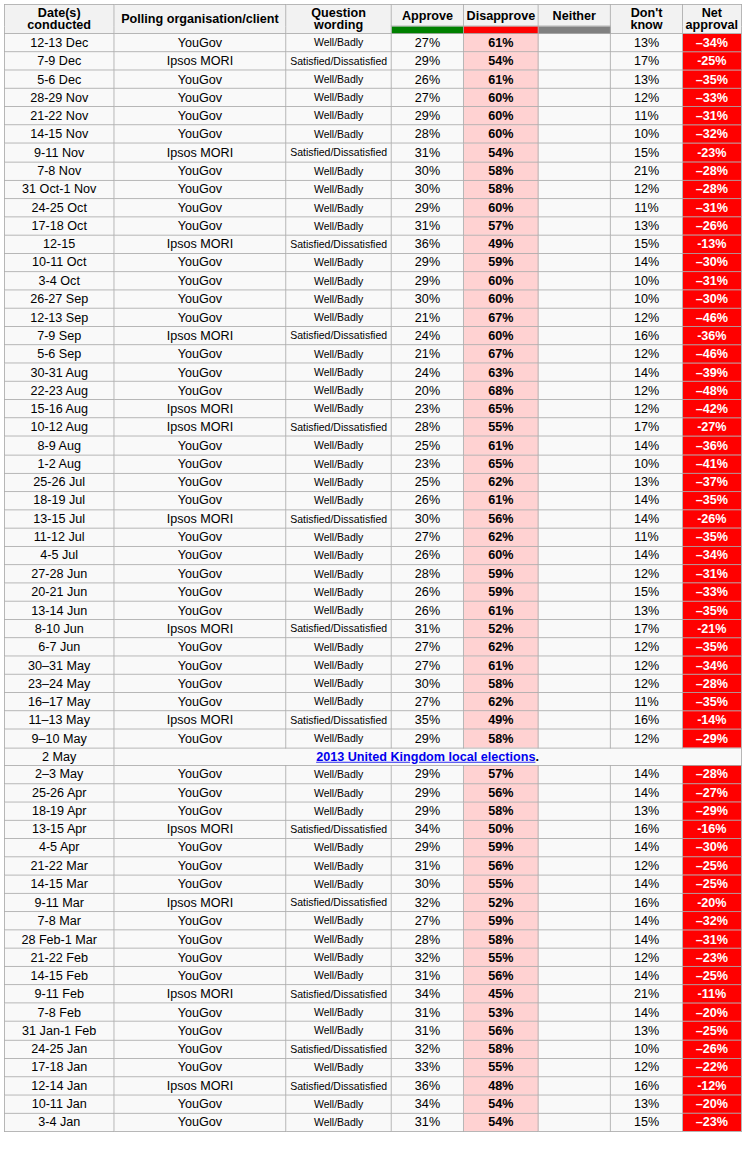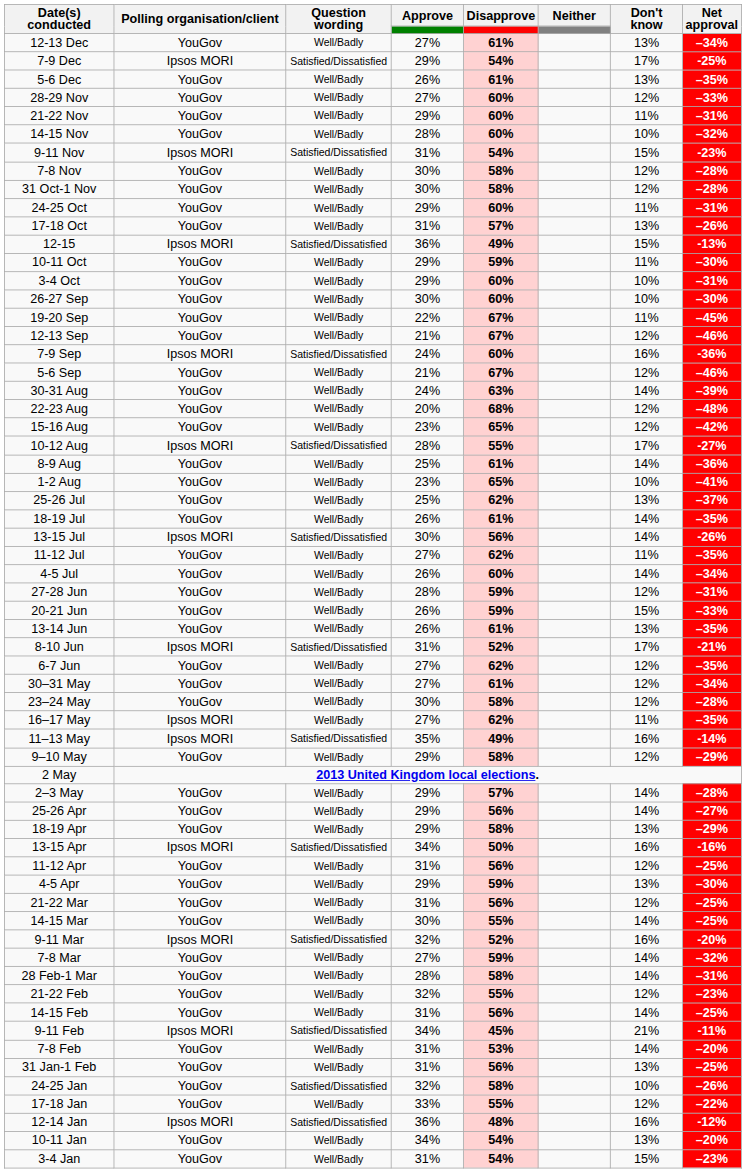 <table class="wikitable collapsible sortable" style="text-align:center;font-size:95%;line-height:14px;">
 <tr>
 <th style="width:125px;" rowspan="2">Date(s)<br>conducted</th>
 <th style="width:200px;" rowspan="2">Polling organisation/client</th>
 <th style="width:120px;" rowspan="2">Question<br>wording</th>
 <th class="unsortable" style="width:80px;">Approve</th>
 <th class="unsortable" style="width: 80px;">Disapprove</th>
 <th class="unsortable" style="width:80px;">Neither</th>
 <th class="unsortable" style="width:80px;" rowspan="2">Don't know</th>
 <th class="unsortable" style="width:20px;" rowspan="2">Net approval</th>
 </tr>
 <tr>
 <th class="unsortable" style="background:green;width:60px;"></th>
 <th class="unsortable" style="background:red;width:60px;"></th>
 <th class="unsortable" style="background:grey;width:60px;"></th>
 </tr>
 <tr>
 <td>12-13 Dec</td>
 <td>YouGov</td>
 <td><small>Well/Badly</small></td>
 <td>27%</td>
 <td style="background:#FFD2D2"><strong>61%</strong></td>
 <td></td>
 <td>13%</td>
 <td style="background:red;color:white;"><strong>–34%</strong></td>
 </tr>
 <tr>
 <td>7-9 Dec</td>
 <td>Ipsos MORI</td>
 <td><small>Satisfied/Dissatisfied</small></td>
 <td>29%</td>
 <td style="background:#FFD2D2"><strong>54%</strong></td>
 <td></td>
 <td>17%</td>
 <td style="background:red;color:white;"><strong>-25%</strong></td>
 </tr>
 <tr>
 <td>5-6 Dec</td>
 <td>YouGov</td>
 <td><small>Well/Badly</small></td>
 <td>26%</td>
 <td style="background:#FFD2D2"><strong>61%</strong></td>
 <td></td>
 <td>13%</td>
 <td style="background:red;color:white;"><strong>–35%</strong></td>
 </tr>
 <tr>
 <td>28-29 Nov</td>
 <td>YouGov</td>
 <td><small>Well/Badly</small></td>
 <td>27%</td>
 <td style="background:#FFD2D2"><strong>60%</strong></td>
 <td></td>
 <td>12%</td>
 <td style="background:red;color:white;"><strong>–33%</strong></td>
 </tr>
 <tr>
 <td>21-22 Nov</td>
 <td>YouGov</td>
 <td><small>Well/Badly</small></td>
 <td>29%</td>
 <td style="background:#FFD2D2"><strong>60%</strong></td>
 <td></td>
 <td>11%</td>
 <td style="background:red;color:white;"><strong>–31%</strong></td>
 </tr>
 <tr>
 <td>14-15 Nov</td>
 <td>YouGov</td>
 <td><small>Well/Badly</small></td>
 <td>28%</td>
 <td style="background:#FFD2D2"><strong>60%</strong></td>
 <td></td>
 <td>10%</td>
 <td style="background:red;color:white;"><strong>–32%</strong></td>
 </tr>
 <tr>
 <td>9-11 Nov</td>
 <td>Ipsos MORI</td>
 <td><small>Satisfied/Dissatisfied</small></td>
 <td>31%</td>
 <td style="background:#FFD2D2"><strong>54%</strong></td>
 <td></td>
 <td>15%</td>
 <td style="background:red;color:white;"><strong>-23%</strong></td>
 </tr>
 <tr>
 <td>7-8 Nov</td>
 <td>YouGov</td>
 <td><small>Well/Badly</small></td>
 <td>30%</td>
 <td style="background:#FFD2D2"><strong>58%</strong></td>
 <td></td>
-<td>21%</td>
+<td>12%</td>
 <td style="background:red;color:white;"><strong>–28%</strong></td>
 </tr>
 <tr>
 <td>31 Oct-1 Nov</td>
 <td>YouGov</td>
 <td><small>Well/Badly</small></td>
 <td>30%</td>
 <td style="background:#FFD2D2"><strong>58%</strong></td>
 <td></td>
 <td>12%</td>
 <td style="background:red;color:white;"><strong>–28%</strong></td>
 </tr>
 <tr>
 <td>24-25 Oct</td>
 <td>YouGov</td>
 <td><small>Well/Badly</small></td>
 <td>29%</td>
 <td style="background:#FFD2D2"><strong>60%</strong></td>
 <td></td>
 <td>11%</td>
 <td style="background:red;color:white;"><strong>–31%</strong></td>
 </tr>
 <tr>
 <td>17-18 Oct</td>
 <td>YouGov</td>
 <td><small>Well/Badly</small></td>
 <td>31%</td>
 <td style="background:#FFD2D2"><strong>57%</strong></td>
 <td></td>
 <td>13%</td>
 <td style="background:red;color:white;"><strong>–26%</strong></td>
 </tr>
 <tr>
 <td>12-15</td>
 <td>Ipsos MORI</td>
 <td><small>Satisfied/Dissatisfied</small></td>
 <td>36%</td>
 <td style="background:#FFD2D2"><strong>49%</strong></td>
 <td></td>
 <td>15%</td>
 <td style="background:red;color:white;"><strong>-13%</strong></td>
 </tr>
 <tr>
 <td>10-11 Oct</td>
 <td>YouGov</td>
 <td><small>Well/Badly</small></td>
 <td>29%</td>
 <td style="background:#FFD2D2"><strong>59%</strong></td>
 <td></td>
-<td>14%</td>
+<td>11%</td>
 <td style="background:red;color:white;"><strong>–30%</strong></td>
 </tr>
 <tr>
 <td>3-4 Oct</td>
 <td>YouGov</td>
 <td><small>Well/Badly</small></td>
 <td>29%</td>
 <td style="background:#FFD2D2"><strong>60%</strong></td>
 <td></td>
 <td>10%</td>
 <td style="background:red;color:white;"><strong>–31%</strong></td>
 </tr>
 <tr>
 <td>26-27 Sep</td>
 <td>YouGov</td>
 <td><small>Well/Badly</small></td>
 <td>30%</td>
 <td style="background:#FFD2D2"><strong>60%</strong></td>
 <td></td>
 <td>10%</td>
 <td style="background:red;color:white;"><strong>–30%</strong></td>
+</tr>
+<tr>
+<td>19-20 Sep</td>
+<td>YouGov</td>
+<td><small>Well/Badly</small></td>
+<td>22%</td>
+<td style="background:#FFD2D2"><strong>67%</strong></td>
+<td></td>
+<td>11%</td>
+<td style="background:red;color:white;"><strong>–45%</strong></td>
 </tr>
 <tr>
 <td>12-13 Sep</td>
 <td>YouGov</td>
 <td><small>Well/Badly</small></td>
 <td>21%</td>
 <td style="background:#FFD2D2"><strong>67%</strong></td>
 <td></td>
 <td>12%</td>
 <td style="background:red;color:white;"><strong>–46%</strong></td>
 </tr>
 <tr>
 <td>7-9 Sep</td>
 <td>Ipsos MORI</td>
 <td><small>Satisfied/Dissatisfied</small></td>
 <td>24%</td>
 <td style="background:#FFD2D2"><strong>60%</strong></td>
 <td></td>
 <td>16%</td>
 <td style="background:red;color:white;"><strong>-36%</strong></td>
 </tr>
 <tr>
 <td>5-6 Sep</td>
 <td>YouGov</td>
 <td><small>Well/Badly</small></td>
 <td>21%</td>
 <td style="background:#FFD2D2"><strong>67%</strong></td>
 <td></td>
 <td>12%</td>
 <td style="background:red;color:white;"><strong>–46%</strong></td>
 </tr>
 <tr>
 <td>30-31 Aug</td>
 <td>YouGov</td>
 <td><small>Well/Badly</small></td>
 <td>24%</td>
 <td style="background:#FFD2D2"><strong>63%</strong></td>
 <td></td>
 <td>14%</td>
 <td style="background:red;color:white;"><strong>–39%</strong></td>
 </tr>
 <tr>
 <td>22-23 Aug</td>
 <td>YouGov</td>
 <td><small>Well/Badly</small></td>
 <td>20%</td>
 <td style="background:#FFD2D2"><strong>68%</strong></td>
 <td></td>
 <td>12%</td>
 <td style="background:red;color:white;"><strong>–48%</strong></td>
 </tr>
 <tr>
 <td>15-16 Aug</td>
-<td>Ipsos MORI</td>
+<td>YouGov</td>
 <td><small>Well/Badly</small></td>
 <td>23%</td>
 <td style="background:#FFD2D2"><strong>65%</strong></td>
 <td></td>
 <td>12%</td>
 <td style="background:red;color:white;"><strong>–42%</strong></td>
 </tr>
 <tr>
 <td>10-12 Aug</td>
 <td>Ipsos MORI</td>
 <td><small>Satisfied/Dissatisfied</small></td>
 <td>28%</td>
 <td style="background:#FFD2D2"><strong>55%</strong></td>
 <td></td>
 <td>17%</td>
 <td style="background:red;color:white;"><strong>-27%</strong></td>
 </tr>
 <tr>
 <td>8-9 Aug</td>
 <td>YouGov</td>
 <td><small>Well/Badly</small></td>
 <td>25%</td>
 <td style="background:#FFD2D2"><strong>61%</strong></td>
 <td></td>
 <td>14%</td>
 <td style="background:red;color:white;"><strong>–36%</strong></td>
 </tr>
 <tr>
 <td>1-2 Aug</td>
 <td>YouGov</td>
 <td><small>Well/Badly</small></td>
 <td>23%</td>
 <td style="background:#FFD2D2"><strong>65%</strong></td>
 <td></td>
 <td>10%</td>
 <td style="background:red;color:white;"><strong>–41%</strong></td>
 </tr>
 <tr>
 <td>25-26 Jul</td>
 <td>YouGov</td>
 <td><small>Well/Badly</small></td>
 <td>25%</td>
 <td style="background:#FFD2D2"><strong>62%</strong></td>
 <td></td>
 <td>13%</td>
 <td style="background:red;color:white;"><strong>–37%</strong></td>
 </tr>
 <tr>
 <td>18-19 Jul</td>
 <td>YouGov</td>
 <td><small>Well/Badly</small></td>
 <td>26%</td>
 <td style="background:#FFD2D2"><strong>61%</strong></td>
 <td></td>
 <td>14%</td>
 <td style="background:red;color:white;"><strong>–35%</strong></td>
 </tr>
 <tr>
 <td>13-15 Jul</td>
 <td>Ipsos MORI</td>
 <td><small>Satisfied/Dissatisfied</small></td>
 <td>30%</td>
 <td style="background:#FFD2D2"><strong>56%</strong></td>
 <td></td>
 <td>14%</td>
 <td style="background:red;color:white;"><strong>-26%</strong></td>
 </tr>
 <tr>
 <td>11-12 Jul</td>
 <td>YouGov</td>
 <td><small>Well/Badly</small></td>
 <td>27%</td>
 <td style="background:#FFD2D2"><strong>62%</strong></td>
 <td></td>
 <td>11%</td>
 <td style="background:red;color:white;"><strong>–35%</strong></td>
 </tr>
 <tr>
 <td>4-5 Jul</td>
 <td>YouGov</td>
 <td><small>Well/Badly</small></td>
 <td>26%</td>
 <td style="background:#FFD2D2"><strong>60%</strong></td>
 <td></td>
 <td>14%</td>
 <td style="background:red;color:white;"><strong>–34%</strong></td>
 </tr>
 <tr>
 <td>27-28 Jun</td>
 <td>YouGov</td>
 <td><small>Well/Badly</small></td>
 <td>28%</td>
 <td style="background:#FFD2D2"><strong>59%</strong></td>
 <td></td>
 <td>12%</td>
 <td style="background:red;color:white;"><strong>–31%</strong></td>
 </tr>
 <tr>
 <td>20-21 Jun</td>
 <td>YouGov</td>
 <td><small>Well/Badly</small></td>
 <td>26%</td>
 <td style="background:#FFD2D2"><strong>59%</strong></td>
 <td></td>
 <td>15%</td>
 <td style="background:red;color:white;"><strong>–33%</strong></td>
 </tr>
 <tr>
 <td>13-14 Jun</td>
 <td>YouGov</td>
 <td><small>Well/Badly</small></td>
 <td>26%</td>
 <td style="background:#FFD2D2"><strong>61%</strong></td>
 <td></td>
 <td>13%</td>
 <td style="background:red;color:white;"><strong>–35%</strong></td>
 </tr>
 <tr>
 <td>8-10 Jun</td>
 <td>Ipsos MORI</td>
 <td><small>Satisfied/Dissatisfied</small></td>
 <td>31%</td>
 <td style="background:#FFD2D2"><strong>52%</strong></td>
 <td></td>
 <td>17%</td>
 <td style="background:red;color:white;"><strong>-21%</strong></td>
 </tr>
 <tr>
 <td>6-7 Jun</td>
 <td>YouGov</td>
 <td><small>Well/Badly</small></td>
 <td>27%</td>
 <td style="background:#FFD2D2"><strong>62%</strong></td>
 <td></td>
 <td>12%</td>
 <td style="background:red;color:white;"><strong>–35%</strong></td>
 </tr>
 <tr>
 <td>30–31 May</td>
 <td>YouGov</td>
 <td><small>Well/Badly</small></td>
 <td>27%</td>
 <td style="background:#FFD2D2"><strong>61%</strong></td>
 <td></td>
 <td>12%</td>
 <td style="background:red;color:white;"><strong>–34%</strong></td>
 </tr>
 <tr>
 <td>23–24 May</td>
 <td>YouGov</td>
 <td><small>Well/Badly</small></td>
 <td>30%</td>
 <td style="background:#FFD2D2"><strong>58%</strong></td>
 <td></td>
 <td>12%</td>
 <td style="background:red;color:white;"><strong>–28%</strong></td>
 </tr>
 <tr>
 <td>16–17 May</td>
-<td>YouGov</td>
+<td>Ipsos MORI</td>
 <td><small>Well/Badly</small></td>
 <td>27%</td>
 <td style="background:#FFD2D2"><strong>62%</strong></td>
 <td></td>
 <td>11%</td>
 <td style="background:red;color:white;"><strong>–35%</strong></td>
 </tr>
 <tr>
 <td>11–13 May</td>
 <td>Ipsos MORI</td>
 <td><small>Satisfied/Dissatisfied</small></td>
 <td>35%</td>
 <td style="background:#FFD2D2"><strong>49%</strong></td>
 <td></td>
 <td>16%</td>
 <td style="background:red;color:white;"><strong>-14%</strong></td>
 </tr>
 <tr>
 <td>9–10 May</td>
 <td>YouGov</td>
 <td><small>Well/Badly</small></td>
 <td>29%</td>
 <td style="background:#FFD2D2"><strong>58%</strong></td>
 <td></td>
 <td>12%</td>
 <td style="background:red;color:white;"><strong>–29%</strong></td>
 </tr>
 <tr>
 <td>2 May</td>
 <td colspan="7"><strong><a href='#'>2013 United Kingdom local elections</a>.</strong></td>
 </tr>
 <tr>
 <td>2–3 May</td>
 <td>YouGov</td>
 <td><small>Well/Badly</small></td>
 <td>29%</td>
 <td style="background:#FFD2D2"><strong>57%</strong></td>
 <td></td>
 <td>14%</td>
 <td style="background:red;color:white;"><strong>–28%</strong></td>
 </tr>
 <tr>
 <td>25-26 Apr</td>
 <td>YouGov</td>
 <td><small>Well/Badly</small></td>
 <td>29%</td>
 <td style="background:#FFD2D2"><strong>56%</strong></td>
 <td></td>
 <td>14%</td>
 <td style="background:red;color:white;"><strong>–27%</strong></td>
 </tr>
 <tr>
 <td>18-19 Apr</td>
 <td>YouGov</td>
 <td><small>Well/Badly</small></td>
 <td>29%</td>
 <td style="background:#FFD2D2"><strong>58%</strong></td>
 <td></td>
 <td>13%</td>
 <td style="background:red;color:white;"><strong>–29%</strong></td>
 </tr>
 <tr>
 <td>13-15 Apr</td>
 <td>Ipsos MORI</td>
 <td><small>Satisfied/Dissatisfied</small></td>
 <td>34%</td>
 <td style="background:#FFD2D2"><strong>50%</strong></td>
 <td></td>
 <td>16%</td>
 <td style="background:red;color:white;"><strong>-16%</strong></td>
 </tr>
 <tr>
+<td>11-12 Apr</td>
+<td>YouGov</td>
+<td><small>Well/Badly</small></td>
+<td>31%</td>
+<td style="background:#FFD2D2"><strong>56%</strong></td>
+<td></td>
+<td>12%</td>
+<td style="background:red;color:white;"><strong>–25%</strong></td>
+</tr>
+<tr>
 <td>4-5 Apr</td>
 <td>YouGov</td>
 <td><small>Well/Badly</small></td>
 <td>29%</td>
 <td style="background:#FFD2D2"><strong>59%</strong></td>
 <td></td>
-<td>14%</td>
+<td>13%</td>
 <td style="background:red;color:white;"><strong>–30%</strong></td>
 </tr>
 <tr>
 <td>21-22 Mar</td>
 <td>YouGov</td>
 <td><small>Well/Badly</small></td>
 <td>31%</td>
 <td style="background:#FFD2D2"><strong>56%</strong></td>
 <td></td>
 <td>12%</td>
 <td style="background:red;color:white;"><strong>–25%</strong></td>
 </tr>
 <tr>
 <td>14-15 Mar</td>
 <td>YouGov</td>
 <td><small>Well/Badly</small></td>
 <td>30%</td>
 <td style="background:#FFD2D2"><strong>55%</strong></td>
 <td></td>
 <td>14%</td>
 <td style="background:red;color:white;"><strong>–25%</strong></td>
 </tr>
 <tr>
 <td>9-11 Mar</td>
 <td>Ipsos MORI</td>
 <td><small>Satisfied/Dissatisfied</small></td>
 <td>32%</td>
 <td style="background:#FFD2D2"><strong>52%</strong></td>
 <td></td>
 <td>16%</td>
 <td style="background:red;color:white;"><strong>-20%</strong></td>
 </tr>
 <tr>
 <td>7-8 Mar</td>
 <td>YouGov</td>
 <td><small>Well/Badly</small></td>
 <td>27%</td>
 <td style="background:#FFD2D2"><strong>59%</strong></td>
 <td></td>
 <td>14%</td>
 <td style="background:red;color:white;"><strong>–32%</strong></td>
 </tr>
 <tr>
 <td>28 Feb-1 Mar</td>
 <td>YouGov</td>
 <td><small>Well/Badly</small></td>
 <td>28%</td>
 <td style="background:#FFD2D2"><strong>58%</strong></td>
 <td></td>
 <td>14%</td>
 <td style="background:red;color:white;"><strong>–31%</strong></td>
 </tr>
 <tr>
 <td>21-22 Feb</td>
 <td>YouGov</td>
 <td><small>Well/Badly</small></td>
 <td>32%</td>
 <td style="background:#FFD2D2"><strong>55%</strong></td>
 <td></td>
 <td>12%</td>
 <td style="background:red;color:white;"><strong>–23%</strong></td>
 </tr>
 <tr>
 <td>14-15 Feb</td>
 <td>YouGov</td>
 <td><small>Well/Badly</small></td>
 <td>31%</td>
 <td style="background:#FFD2D2"><strong>56%</strong></td>
 <td></td>
 <td>14%</td>
 <td style="background:red;color:white;"><strong>–25%</strong></td>
 </tr>
 <tr>
 <td>9-11 Feb</td>
 <td>Ipsos MORI</td>
 <td><small>Satisfied/Dissatisfied</small></td>
 <td>34%</td>
 <td style="background:#FFD2D2"><strong>45%</strong></td>
 <td></td>
 <td>21%</td>
 <td style="background:red;color:white;"><strong>-11%</strong></td>
 </tr>
 <tr>
 <td>7-8 Feb</td>
 <td>YouGov</td>
 <td><small>Well/Badly</small></td>
 <td>31%</td>
 <td style="background:#FFD2D2"><strong>53%</strong></td>
 <td></td>
 <td>14%</td>
 <td style="background:red;color:white;"><strong>–20%</strong></td>
 </tr>
 <tr>
 <td>31 Jan-1 Feb</td>
 <td>YouGov</td>
 <td><small>Well/Badly</small></td>
 <td>31%</td>
 <td style="background:#FFD2D2"><strong>56%</strong></td>
 <td></td>
 <td>13%</td>
 <td style="background:red;color:white;"><strong>–25%</strong></td>
 </tr>
 <tr>
 <td>24-25 Jan</td>
 <td>YouGov</td>
 <td><small>Satisfied/Dissatisfied</small></td>
 <td>32%</td>
 <td style="background:#FFD2D2"><strong>58%</strong></td>
 <td></td>
 <td>10%</td>
 <td style="background:red;color:white;"><strong>–26%</strong></td>
 </tr>
 <tr>
 <td>17-18 Jan</td>
 <td>YouGov</td>
 <td><small>Well/Badly</small></td>
 <td>33%</td>
 <td style="background:#FFD2D2"><strong>55%</strong></td>
 <td></td>
 <td>12%</td>
 <td style="background:red;color:white;"><strong>–22%</strong></td>
 </tr>
 <tr>
 <td>12-14 Jan</td>
 <td>Ipsos MORI</td>
 <td><small>Satisfied/Dissatisfied</small></td>
 <td>36%</td>
 <td style="background:#FFD2D2"><strong>48%</strong></td>
 <td></td>
 <td>16%</td>
 <td style="background:red;color:white;"><strong>-12%</strong></td>
 </tr>
 <tr>
 <td>10-11 Jan</td>
 <td>YouGov</td>
 <td><small>Well/Badly</small></td>
 <td>34%</td>
 <td style="background:#FFD2D2"><strong>54%</strong></td>
 <td></td>
 <td>13%</td>
 <td style="background:red;color:white;"><strong>–20%</strong></td>
 </tr>
 <tr>
 <td>3-4 Jan</td>
 <td>YouGov</td>
 <td><small>Well/Badly</small></td>
 <td>31%</td>
 <td style="background:#FFD2D2"><strong>54%</strong></td>
 <td></td>
 <td>15%</td>
 <td style="background:red;color:white;"><strong>–23%</strong></td>
 </tr>
 </table>
